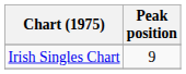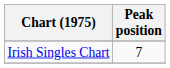 <table class="wikitable sortable">
 <tr>
 <th>Chart (1975)</th>
 <th>Peak<br>position</th>
 </tr>
 <tr>
 </tr>
 <tr>
 <td><a href='#'>Irish Singles Chart</a></td>
-<td align=center>9</td>
+<td align=center>7</td>
 </tr>
 <tr>
 </tr>
 <tr>
 </tr>
 <tr>
 </tr>
 </table>
